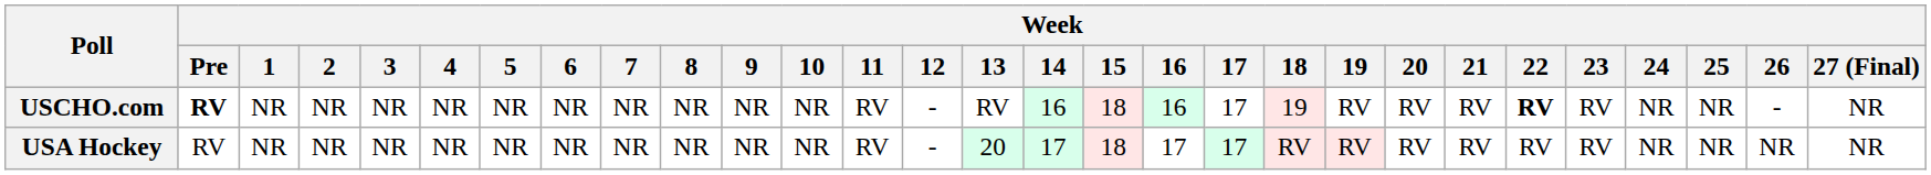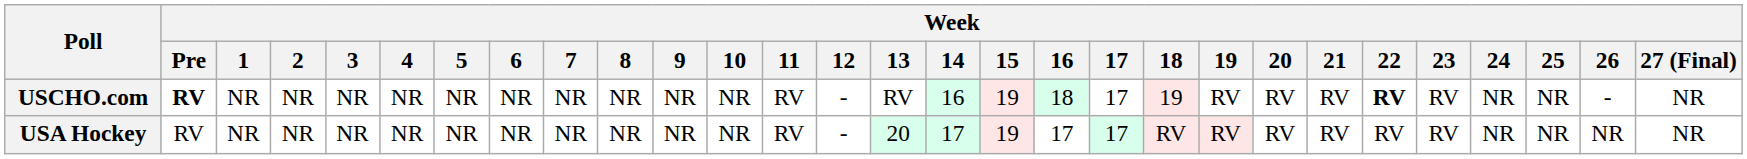 <table class="wikitable" style="white-space:nowrap;">
 <tr>
 <th scope="col" width="100" rowspan="2">Poll</th>
 <th colspan="28">Week</th>
 </tr>
 <tr>
 <th scope="col" width="30">Pre</th>
 <th scope="col" width="30">1</th>
 <th scope="col" width="30">2</th>
 <th scope="col" width="30">3</th>
 <th scope="col" width="30">4</th>
 <th scope="col" width="30">5</th>
 <th scope="col" width="30">6</th>
 <th scope="col" width="30">7</th>
 <th scope="col" width="30">8</th>
 <th scope="col" width="30">9</th>
 <th scope="col" width="30">10</th>
 <th scope="col" width="30">11</th>
 <th scope="col" width="30">12</th>
 <th scope="col" width="30">13</th>
 <th scope="col" width="30">14</th>
 <th scope="col" width="30">15</th>
 <th scope="col" width="30">16</th>
 <th scope="col" width="30">17</th>
 <th scope="col" width="30">18</th>
 <th scope="col" width="30">19</th>
 <th scope="col" width="30">20</th>
 <th scope="col" width="30">21</th>
 <th scope="col" width="30">22</th>
 <th scope="col" width="30">23</th>
 <th scope="col" width="30">24</th>
 <th scope="col" width="30">25</th>
 <th scope="col" width="30">26</th>
 <th scope="col" width="30">27 (Final)</th>
 </tr>
 <tr style="text-align:center;">
 <th>USCHO.com</th>
 <td bgcolor=FFFFFF><strong>RV</strong></td>
 <td bgcolor=FFFFFF>NR</td>
 <td bgcolor=FFFFFF>NR</td>
 <td bgcolor=FFFFFF>NR</td>
 <td bgcolor=FFFFFF>NR</td>
 <td bgcolor=FFFFFF>NR</td>
 <td bgcolor=FFFFFF>NR</td>
 <td bgcolor=FFFFFF>NR</td>
 <td bgcolor=FFFFFF>NR</td>
 <td bgcolor=FFFFFF>NR</td>
 <td bgcolor=FFFFFF>NR</td>
 <td bgcolor=FFFFFF>RV</td>
 <td bgcolor=FFFFFF>-</td>
 <td bgcolor=FFFFFF>RV</td>
 <td bgcolor=D8FFEB>16</td>
-<td bgcolor=FFE6E6>18</td>
-<td bgcolor=D8FFEB>16</td>
+<td bgcolor=FFE6E6>19</td>
+<td bgcolor=D8FFEB>18</td>
 <td bgcolor=FFFFFF>17</td>
 <td bgcolor=FFE6E6>19</td>
 <td bgcolor=FFFFFF>RV</td>
 <td bgcolor=FFFFFF>RV</td>
 <td bgcolor=FFFFFF>RV</td>
 <td bgcolor=FFFFFF><strong>RV</strong></td>
 <td bgcolor=FFFFFF>RV</td>
 <td bgcolor=FFFFFF>NR</td>
 <td bgcolor=FFFFFF>NR</td>
 <td bgcolor=FFFFFF>-</td>
 <td bgcolor=FFFFFF>NR</td>
 </tr>
 <tr style="text-align:center;">
 <th>USA Hockey</th>
 <td bgcolor=FFFFFF>RV</td>
 <td bgcolor=FFFFFF>NR</td>
 <td bgcolor=FFFFFF>NR</td>
 <td bgcolor=FFFFFF>NR</td>
 <td bgcolor=FFFFFF>NR</td>
 <td bgcolor=FFFFFF>NR</td>
 <td bgcolor=FFFFFF>NR</td>
 <td bgcolor=FFFFFF>NR</td>
 <td bgcolor=FFFFFF>NR</td>
 <td bgcolor=FFFFFF>NR</td>
 <td bgcolor=FFFFFF>NR</td>
 <td bgcolor=FFFFFF>RV</td>
 <td bgcolor=FFFFFF>-</td>
 <td bgcolor=D8FFEB>20</td>
 <td bgcolor=D8FFEB>17</td>
-<td bgcolor=FFE6E6>18</td>
+<td bgcolor=FFE6E6>19</td>
 <td bgcolor=FFFFFF>17</td>
 <td bgcolor=D8FFEB>17</td>
 <td bgcolor=FFE6E6>RV</td>
 <td bgcolor=FFE6E6>RV</td>
 <td bgcolor=FFFFFF>RV</td>
 <td bgcolor=FFFFFF>RV</td>
 <td bgcolor=FFFFFF>RV</td>
 <td bgcolor=FFFFFF>RV</td>
 <td bgcolor=FFFFFF>NR</td>
 <td bgcolor=FFFFFF>NR</td>
 <td bgcolor=FFFFFF>NR</td>
 <td bgcolor=FFFFFF>NR</td>
 </tr>
 </table>
